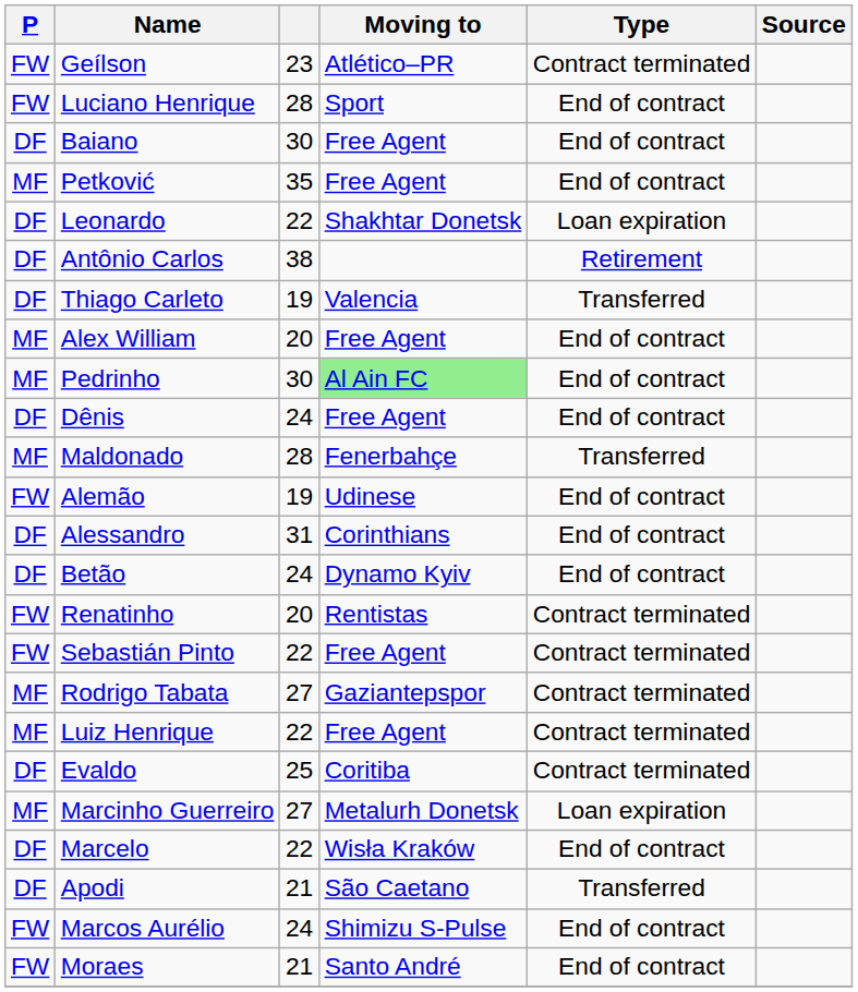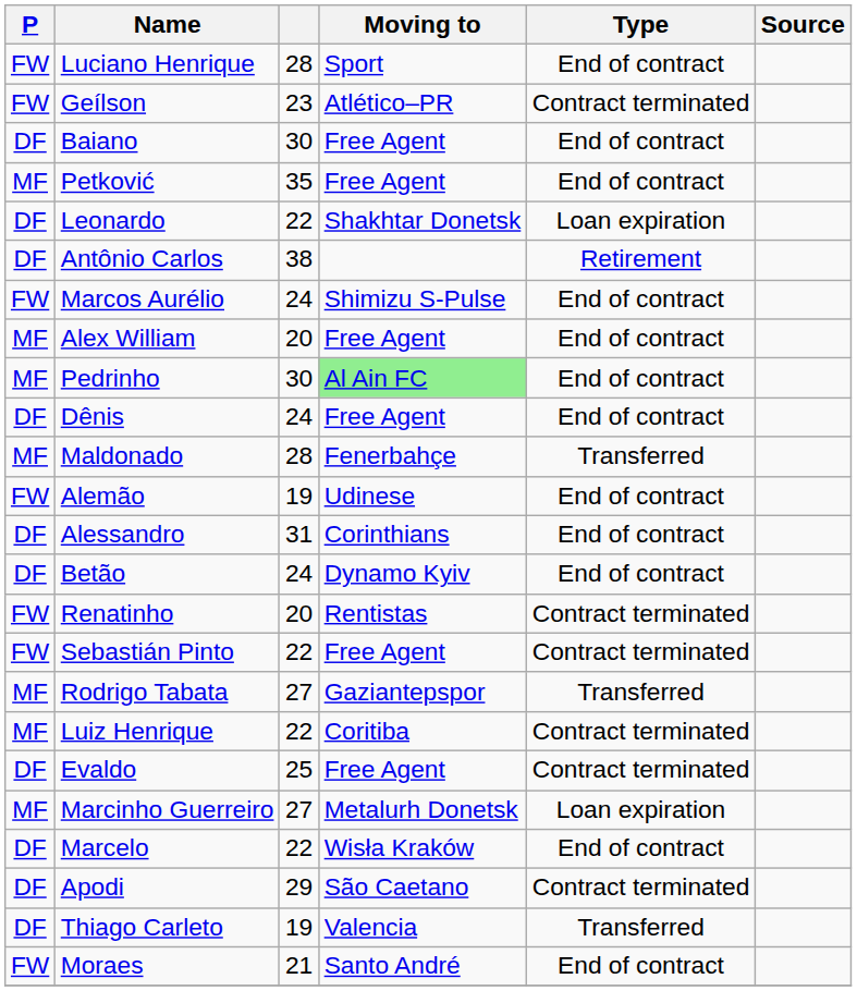 <table class="wikitable sortable" style="text-align:center;">
 <tr>
 <th><a href='#'>P</a></th>
 <th>Name</th>
 <th></th>
 <th>Moving to</th>
 <th>Type</th>
 <th>Source</th>
 </tr>
 <tr --->
 <td><a href='#'>FW</a></td>
+<td style="text-align:left;"> <a href='#'>Luciano Henrique</a></td>
+<td>28</td>
+<td style="text-align:left;"><a href='#'>Sport</a></td>
+<td>End of contract</td>
+<td></td>
+</tr>
+<tr --->
+<td><a href='#'>FW</a></td>
 <td style="text-align:left;"> <a href='#'>Geílson</a></td>
 <td>23</td>
 <td style="text-align:left;"><a href='#'>Atlético–PR</a></td>
 <td>Contract terminated</td>
-<td></td>
-</tr>
-<tr --->
-<td><a href='#'>FW</a></td>
-<td style="text-align:left;"> <a href='#'>Luciano Henrique</a></td>
-<td>28</td>
-<td style="text-align:left;"><a href='#'>Sport</a></td>
-<td>End of contract</td>
 <td></td>
 </tr>
 <tr --->
 <td><a href='#'>DF</a></td>
 <td style="text-align:left;"> <a href='#'>Baiano</a></td>
 <td>30</td>
 <td style="text-align:left;"><a href='#'>Free Agent</a></td>
 <td>End of contract</td>
 <td></td>
 </tr>
 <tr --->
 <td><a href='#'>MF</a></td>
 <td style="text-align:left;"> <a href='#'>Petković</a></td>
 <td>35</td>
 <td style="text-align:left;"><a href='#'>Free Agent</a></td>
 <td>End of contract</td>
 <td></td>
 </tr>
 <tr --->
 <td><a href='#'>DF</a></td>
 <td style="text-align:left;"> <a href='#'>Leonardo</a></td>
 <td>22</td>
 <td style="text-align:left;"><a href='#'>Shakhtar Donetsk</a> </td>
 <td>Loan expiration</td>
 <td></td>
 </tr>
 <tr --->
 <td><a href='#'>DF</a></td>
 <td style="text-align:left;"> <a href='#'>Antônio Carlos</a></td>
 <td>38</td>
 <td style="text-align:left;"></td>
 <td><a href='#'>Retirement</a></td>
 <td></td>
 </tr>
 <tr --->
-<td><a href='#'>DF</a></td>
-<td style="text-align:left;"> <a href='#'>Thiago Carleto</a></td>
-<td>19</td>
-<td style="text-align:left;"><a href='#'>Valencia</a> </td>
-<td>Transferred</td>
+<td><a href='#'>FW</a></td>
+<td style="text-align:left;"> <a href='#'>Marcos Aurélio</a></td>
+<td>24</td>
+<td style="text-align:left;"><a href='#'>Shimizu S-Pulse</a> </td>
+<td>End of contract</td>
 <td></td>
 </tr>
 <tr --->
 <td><a href='#'>MF</a></td>
 <td style="text-align:left;"> <a href='#'>Alex William</a></td>
 <td>20</td>
 <td style="text-align:left;"><a href='#'>Free Agent</a></td>
 <td>End of contract</td>
 <td></td>
 </tr>
 <tr --->
 <td><a href='#'>MF</a></td>
 <td style="text-align:left;"> <a href='#'>Pedrinho</a></td>
 <td>30</td>
 <td style="background: lightgreen; text-align:left;"><a href='#'>Al Ain FC</a> </td>
 <td>End of contract</td>
 <td></td>
 </tr>
 <tr --->
 <td><a href='#'>DF</a></td>
 <td style="text-align:left;"> <a href='#'>Dênis</a></td>
 <td>24</td>
 <td style="text-align:left;"><a href='#'>Free Agent</a></td>
 <td>End of contract</td>
 <td></td>
 </tr>
 <tr --->
 <td><a href='#'>MF</a></td>
 <td style="text-align:left;"> <a href='#'>Maldonado</a></td>
 <td>28</td>
 <td style="text-align:left;"><a href='#'>Fenerbahçe</a> </td>
 <td>Transferred</td>
 <td></td>
 </tr>
 <tr --->
 <td><a href='#'>FW</a></td>
 <td style="text-align:left;"> <a href='#'>Alemão</a></td>
 <td>19</td>
 <td style="text-align:left;"><a href='#'>Udinese</a> </td>
 <td>End of contract</td>
 <td></td>
 </tr>
 <tr --->
 <td><a href='#'>DF</a></td>
 <td style="text-align:left;"> <a href='#'>Alessandro</a></td>
 <td>31</td>
 <td style="text-align:left;"><a href='#'>Corinthians</a></td>
 <td>End of contract</td>
 <td></td>
 </tr>
 <tr --->
 <td><a href='#'>DF</a></td>
 <td style="text-align:left;"> <a href='#'>Betão</a></td>
 <td>24</td>
 <td style="text-align:left;"><a href='#'>Dynamo Kyiv</a> </td>
 <td>End of contract</td>
 <td></td>
 </tr>
 <tr --->
 <td><a href='#'>FW</a></td>
 <td style="text-align:left;"> <a href='#'>Renatinho</a></td>
 <td>20</td>
 <td style="text-align:left;"><a href='#'>Rentistas</a> </td>
 <td>Contract terminated</td>
 <td></td>
 </tr>
 <tr --->
 <td><a href='#'>FW</a></td>
 <td style="text-align:left;"> <a href='#'>Sebastián Pinto</a></td>
 <td>22</td>
 <td style="text-align:left;"><a href='#'>Free Agent</a></td>
 <td>Contract terminated</td>
 <td></td>
 </tr>
 <tr --->
 <td><a href='#'>MF</a></td>
 <td style="text-align:left;"> <a href='#'>Rodrigo Tabata</a></td>
 <td>27</td>
 <td style="text-align:left;"><a href='#'>Gaziantepspor</a> </td>
-<td>Contract terminated</td>
+<td>Transferred</td>
 <td></td>
 </tr>
 <tr --->
 <td><a href='#'>MF</a></td>
 <td style="text-align:left;"> <a href='#'>Luiz Henrique</a></td>
 <td>22</td>
-<td style="text-align:left;"><a href='#'>Free Agent</a></td>
+<td style="text-align:left;"><a href='#'>Coritiba</a></td>
 <td>Contract terminated</td>
 <td></td>
 </tr>
 <tr --->
 <td><a href='#'>DF</a></td>
 <td style="text-align:left;"> <a href='#'>Evaldo</a></td>
 <td>25</td>
-<td style="text-align:left;"><a href='#'>Coritiba</a></td>
+<td style="text-align:left;"><a href='#'>Free Agent</a></td>
 <td>Contract terminated</td>
 <td></td>
 </tr>
 <tr --->
 <td><a href='#'>MF</a></td>
 <td style="text-align:left;"> <a href='#'>Marcinho Guerreiro</a></td>
 <td>27</td>
 <td style="text-align:left;"><a href='#'>Metalurh Donetsk</a> </td>
 <td>Loan expiration</td>
 <td></td>
 </tr>
 <tr --->
 <td><a href='#'>DF</a></td>
 <td style="text-align:left;"> <a href='#'>Marcelo</a></td>
 <td>22</td>
 <td style="text-align:left;"><a href='#'>Wisła Kraków</a> </td>
 <td>End of contract</td>
 <td></td>
 </tr>
 <tr --->
 <td><a href='#'>DF</a></td>
 <td style="text-align:left;"> <a href='#'>Apodi</a></td>
-<td>21</td>
+<td>29</td>
 <td style="text-align:left;"><a href='#'>São Caetano</a></td>
-<td>Transferred</td>
+<td>Contract terminated</td>
 <td></td>
 </tr>
 <tr --->
-<td><a href='#'>FW</a></td>
-<td style="text-align:left;"> <a href='#'>Marcos Aurélio</a></td>
-<td>24</td>
-<td style="text-align:left;"><a href='#'>Shimizu S-Pulse</a> </td>
-<td>End of contract</td>
+<td><a href='#'>DF</a></td>
+<td style="text-align:left;"> <a href='#'>Thiago Carleto</a></td>
+<td>19</td>
+<td style="text-align:left;"><a href='#'>Valencia</a> </td>
+<td>Transferred</td>
 <td></td>
 </tr>
 <tr --->
 <td><a href='#'>FW</a></td>
 <td style="text-align:left;"> <a href='#'>Moraes</a></td>
 <td>21</td>
 <td style="text-align:left;"><a href='#'>Santo André</a></td>
 <td>End of contract</td>
 <td></td>
 </tr>
 <tr --->
 </tr>
 </table>
